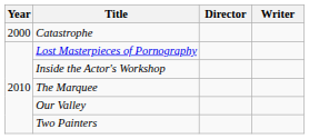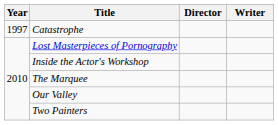 <table class="wikitable">
 <tr>
 <th>Year</th>
 <th>Title</th>
 <th width=65>Director</th>
 <th width=65>Writer</th>
 </tr>
 <tr>
-<td>2000</td>
+<td>1997</td>
 <td><em>Catastrophe</em></td>
 <td></td>
 <td></td>
 </tr>
 <tr>
 <td rowspan=5>2010</td>
 <td><em><a href='#'>Lost Masterpieces of Pornography</a></em></td>
 <td></td>
 <td></td>
 </tr>
 <tr>
 <td><em>Inside the Actor's Workshop</em></td>
 <td></td>
 <td></td>
 </tr>
 <tr>
 <td><em>The Marquee</em></td>
 <td></td>
 <td></td>
 </tr>
 <tr>
 <td><em>Our Valley</em></td>
 <td></td>
 <td></td>
 </tr>
 <tr>
 <td><em>Two Painters</em></td>
 <td></td>
 <td></td>
 </tr>
 </table>
